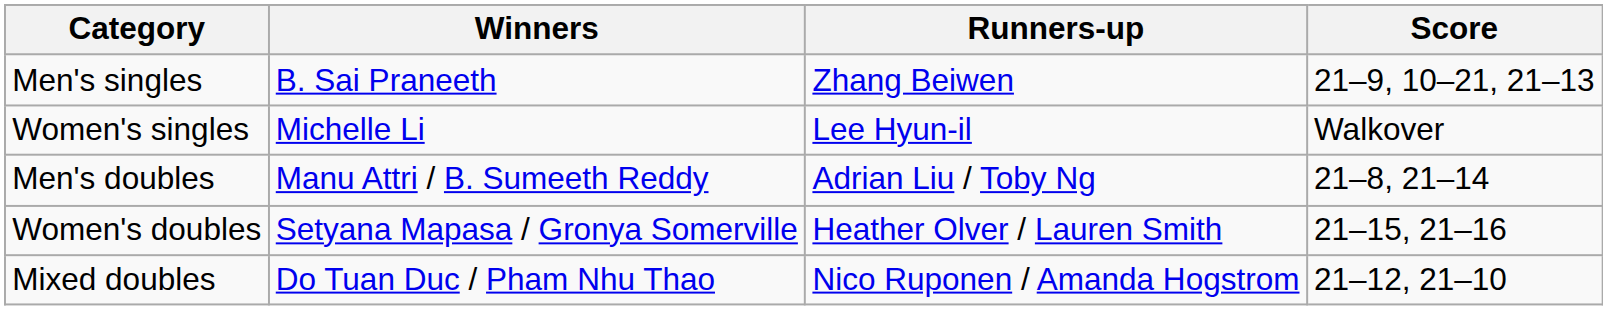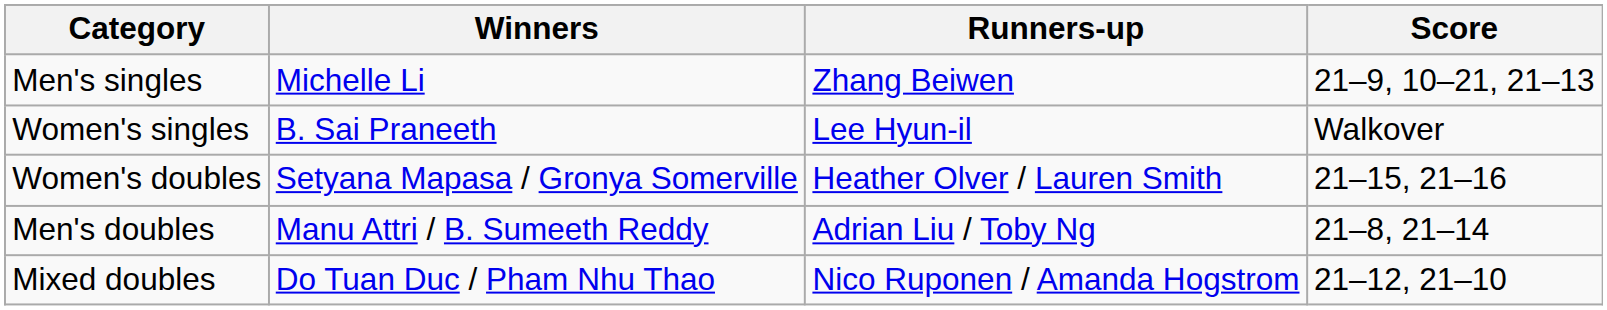 <table class=wikitable style="white-space:nowrap;">
 <tr>
 <th>Category</th>
 <th>Winners</th>
 <th>Runners-up</th>
 <th>Score</th>
 </tr>
 <tr>
 <td>Men's singles</td>
-<td> <a href='#'>B. Sai Praneeth</a></td>
+<td> <a href='#'>Michelle Li</a></td>
 <td> <a href='#'>Zhang Beiwen</a></td>
 <td>21–9, 10–21, 21–13</td>
 </tr>
 <tr>
 <td>Women's singles</td>
-<td> <a href='#'>Michelle Li</a></td>
+<td> <a href='#'>B. Sai Praneeth</a></td>
 <td> <a href='#'>Lee Hyun-il</a></td>
 <td>Walkover</td>
+</tr>
+<tr>
+<td>Women's doubles</td>
+<td> <a href='#'>Setyana Mapasa</a> / <a href='#'>Gronya Somerville</a></td>
+<td> <a href='#'>Heather Olver</a> / <a href='#'>Lauren Smith</a></td>
+<td>21–15, 21–16</td>
 </tr>
 <tr>
 <td>Men's doubles</td>
 <td> <a href='#'>Manu Attri</a> / <a href='#'>B. Sumeeth Reddy</a></td>
 <td> <a href='#'>Adrian Liu</a> / <a href='#'>Toby Ng</a></td>
 <td>21–8, 21–14</td>
 </tr>
 <tr>
-<td>Women's doubles</td>
-<td> <a href='#'>Setyana Mapasa</a> / <a href='#'>Gronya Somerville</a></td>
-<td> <a href='#'>Heather Olver</a> / <a href='#'>Lauren Smith</a></td>
-<td>21–15, 21–16</td>
-</tr>
-<tr>
 <td>Mixed doubles</td>
 <td> <a href='#'>Do Tuan Duc</a> / <a href='#'>Pham Nhu Thao</a></td>
 <td> <a href='#'>Nico Ruponen</a> / <a href='#'>Amanda Hogstrom</a></td>
 <td>21–12, 21–10</td>
 </tr>
 </table>
